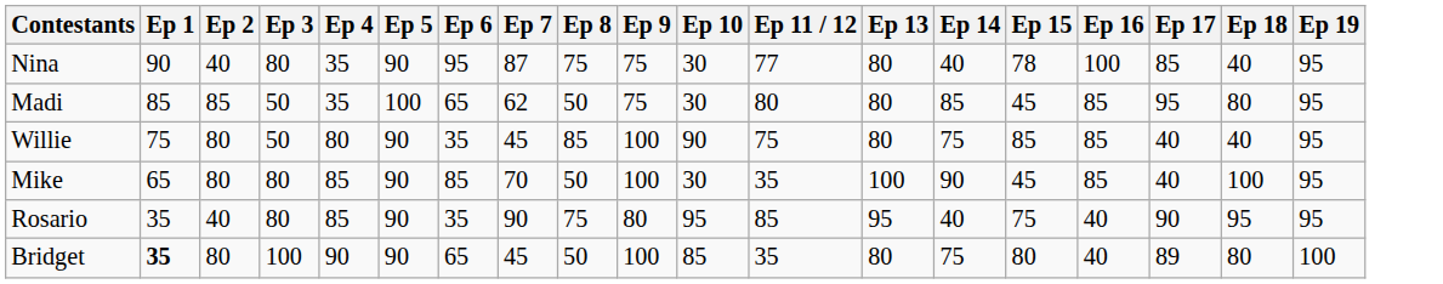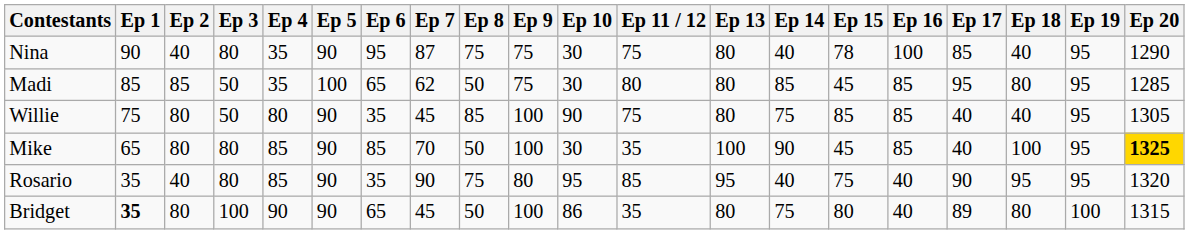 <table class="wikitable">
 <tr>
 <th>Contestants</th>
 <th>Ep 1</th>
 <th>Ep 2</th>
 <th>Ep 3</th>
 <th>Ep 4</th>
 <th>Ep 5</th>
 <th>Ep 6</th>
 <th>Ep 7</th>
 <th>Ep 8</th>
 <th>Ep 9</th>
 <th>Ep 10</th>
 <th>Ep 11 / 12</th>
 <th>Ep 13</th>
 <th>Ep 14</th>
 <th>Ep 15</th>
 <th>Ep 16</th>
 <th>Ep 17</th>
 <th>Ep 18</th>
 <th>Ep 19</th>
+<th>Ep 20</th>
 </tr>
 <tr>
 <td>Nina</td>
 <td><span>90</span></td>
 <td><span>40</span></td>
 <td>80</td>
 <td><span>35</span></td>
 <td>90</td>
 <td><span>95</span></td>
 <td>87</td>
 <td>75</td>
 <td>75</td>
 <td><span>30</span></td>
-<td>77</td>
+<td>75</td>
 <td>80</td>
 <td><span>40</span></td>
 <td>78</td>
 <td><span>100</span></td>
 <td>85</td>
 <td><span>40</span></td>
 <td>95</td>
+<td>1290</td>
 </tr>
 <tr>
 <td>Madi</td>
 <td>85</td>
 <td><span>85</span></td>
 <td><span>50</span></td>
 <td><span>35</span></td>
 <td><span>100</span></td>
 <td>65</td>
 <td>62</td>
 <td><span>50</span></td>
 <td>75</td>
 <td><span>30</span></td>
 <td>80</td>
 <td>80</td>
 <td>85</td>
 <td><span>45</span></td>
 <td>85</td>
 <td><span>95</span></td>
 <td>80</td>
 <td>95</td>
+<td>1285</td>
 </tr>
 <tr>
 <td>Willie</td>
 <td>75</td>
 <td>80</td>
 <td><span>50</span></td>
 <td>80</td>
 <td>90</td>
 <td><span>35</span></td>
 <td><span>45</span></td>
 <td><span>85</span></td>
 <td><span>100</span></td>
 <td>90</td>
 <td>75</td>
 <td>80</td>
 <td>75</td>
 <td><span>85</span></td>
 <td>85</td>
 <td><span>40</span></td>
 <td><span>40</span></td>
 <td>95</td>
+<td>1305</td>
 </tr>
 <tr>
 <td>Mike</td>
 <td>65</td>
 <td>80</td>
 <td>80</td>
 <td>85</td>
 <td>90</td>
 <td>85</td>
 <td>70</td>
 <td><span>50</span></td>
 <td><span>100</span></td>
 <td><span>30</span></td>
 <td><span>35</span></td>
 <td><span>100</span></td>
 <td><span>90</span></td>
 <td><span>45</span></td>
 <td>85</td>
 <td><span>40</span></td>
 <td><span>100</span></td>
 <td>95</td>
+<td style="background:gold"><strong>1325</strong></td>
 </tr>
 <tr>
 <td>Rosario</td>
 <td><span>35</span></td>
 <td><span>40</span></td>
 <td>80</td>
 <td>85</td>
 <td>90</td>
 <td><span>35</span></td>
 <td><span>90</span></td>
 <td>75</td>
 <td>80</td>
 <td><span>95</span></td>
 <td><span>85</span></td>
 <td>95</td>
 <td><span>40</span></td>
 <td>75</td>
 <td><span>40</span></td>
 <td>90</td>
 <td>95</td>
 <td>95</td>
+<td>1320</td>
 </tr>
 <tr>
 <td>Bridget</td>
 <td><strong><span>35</span></strong></td>
 <td>80</td>
 <td><span>100</span></td>
 <td><span>90</span></td>
 <td>90</td>
 <td>65</td>
 <td><span>45</span></td>
 <td><span>50</span></td>
 <td><span>100</span></td>
-<td>85</td>
+<td>86</td>
 <td><span>35</span></td>
 <td>80</td>
 <td>75</td>
 <td>80</td>
 <td><span>40</span></td>
 <td>89</td>
 <td>80</td>
 <td><span>100</span></td>
+<td>1315</td>
 </tr>
 </table>
